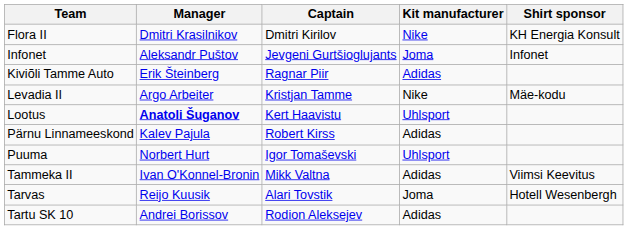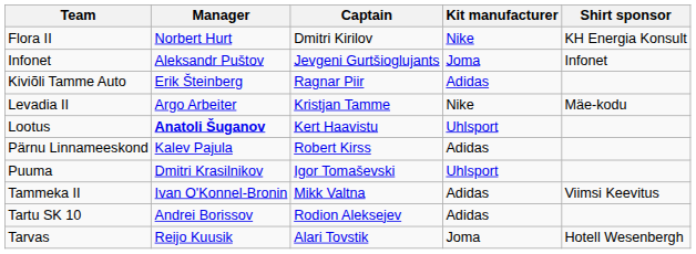 <table class="wikitable sortable" style="text-align: left;">
 <tr>
 <th>Team</th>
 <th>Manager</th>
 <th>Captain</th>
 <th>Kit manufacturer</th>
 <th>Shirt sponsor</th>
 </tr>
 <tr>
 <td>Flora II</td>
-<td> <a href='#'>Dmitri Krasilnikov</a></td>
+<td> <a href='#'>Norbert Hurt</a></td>
 <td> Dmitri Kirilov</td>
 <td><a href='#'>Nike</a></td>
 <td>KH Energia Konsult</td>
 </tr>
 <tr>
 <td>Infonet</td>
 <td> <a href='#'>Aleksandr Puštov</a></td>
 <td> <a href='#'>Jevgeni Gurtšioglujants</a></td>
 <td><a href='#'>Joma</a></td>
 <td>Infonet</td>
 </tr>
 <tr>
 <td>Kiviõli Tamme Auto</td>
 <td> <a href='#'>Erik Šteinberg</a></td>
 <td> <a href='#'>Ragnar Piir</a></td>
 <td><a href='#'>Adidas</a></td>
 <td></td>
 </tr>
 <tr>
 <td>Levadia II</td>
 <td> <a href='#'>Argo Arbeiter</a></td>
 <td> <a href='#'>Kristjan Tamme</a></td>
 <td>Nike</td>
 <td>Mäe-kodu</td>
 </tr>
 <tr>
 <td>Lootus</td>
 <td><strong> <a href='#'>Anatoli Šuganov</a></strong></td>
 <td> <a href='#'>Kert Haavistu</a></td>
 <td><a href='#'>Uhlsport</a></td>
 <td></td>
 </tr>
 <tr>
 <td>Pärnu Linnameeskond</td>
 <td> <a href='#'>Kalev Pajula</a></td>
 <td> <a href='#'>Robert Kirss</a></td>
 <td>Adidas</td>
 <td></td>
 </tr>
 <tr>
 <td>Puuma</td>
-<td> <a href='#'>Norbert Hurt</a></td>
+<td> <a href='#'>Dmitri Krasilnikov</a></td>
 <td> <a href='#'>Igor Tomaševski</a></td>
 <td><a href='#'>Uhlsport</a></td>
 <td></td>
 </tr>
 <tr>
 <td>Tammeka II</td>
 <td> <a href='#'>Ivan O'Konnel-Bronin</a></td>
 <td> <a href='#'>Mikk Valtna</a></td>
 <td>Adidas</td>
 <td>Viimsi Keevitus</td>
 </tr>
 <tr>
+<td>Tartu SK 10</td>
+<td> <a href='#'>Andrei Borissov</a></td>
+<td> <a href='#'>Rodion Aleksejev</a></td>
+<td>Adidas</td>
+<td></td>
+</tr>
+<tr>
 <td>Tarvas</td>
 <td> <a href='#'>Reijo Kuusik</a></td>
 <td> <a href='#'>Alari Tovstik</a></td>
 <td>Joma</td>
 <td>Hotell Wesenbergh</td>
 </tr>
-<tr>
-<td>Tartu SK 10</td>
-<td> <a href='#'>Andrei Borissov</a></td>
-<td> <a href='#'>Rodion Aleksejev</a></td>
-<td>Adidas</td>
-<td></td>
-</tr>
 </table>
